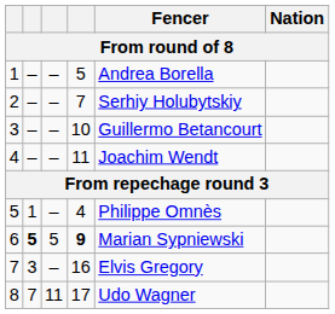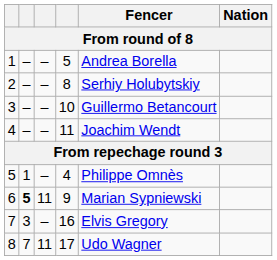 <table class=wikitable style=text-align:center>
 <tr>
 <th></th>
 <th></th>
 <th></th>
 <th></th>
 <th>Fencer</th>
 <th>Nation</th>
 </tr>
 <tr>
 <th colspan=6>From round of 8</th>
 </tr>
 <tr>
 <td>1</td>
 <td>–</td>
 <td>–</td>
 <td>5</td>
 <td align=left><a href='#'>Andrea Borella</a></td>
 <td align=left></td>
 </tr>
 <tr>
 <td>2</td>
 <td>–</td>
 <td>–</td>
-<td>7</td>
+<td>8</td>
 <td align=left><a href='#'>Serhiy Holubytskiy</a></td>
 <td align=left></td>
 </tr>
 <tr>
 <td>3</td>
 <td>–</td>
 <td>–</td>
 <td>10</td>
 <td align=left><a href='#'>Guillermo Betancourt</a></td>
 <td align=left></td>
 </tr>
 <tr>
 <td>4</td>
 <td>–</td>
 <td>–</td>
 <td>11</td>
 <td align=left><a href='#'>Joachim Wendt</a></td>
 <td align=left></td>
 </tr>
 <tr>
 <th colspan=6>From repechage round 3</th>
 </tr>
 <tr>
 <td>5</td>
 <td>1</td>
 <td>–</td>
 <td>4</td>
 <td align=left><a href='#'>Philippe Omnès</a></td>
 <td align=left></td>
 </tr>
 <tr>
 <td>6</td>
 <td><strong>5</strong></td>
-<td>5</td>
-<td><strong>9</strong></td>
+<td>11</td>
+<td>9</td>
 <td align=left><a href='#'>Marian Sypniewski</a></td>
 <td align=left></td>
 </tr>
 <tr>
 <td>7</td>
 <td>3</td>
 <td>–</td>
 <td>16</td>
 <td align=left><a href='#'>Elvis Gregory</a></td>
 <td align=left></td>
 </tr>
 <tr>
 <td>8</td>
 <td>7</td>
 <td>11</td>
 <td>17</td>
 <td align=left><a href='#'>Udo Wagner</a></td>
 <td align=left></td>
 </tr>
 </table>
